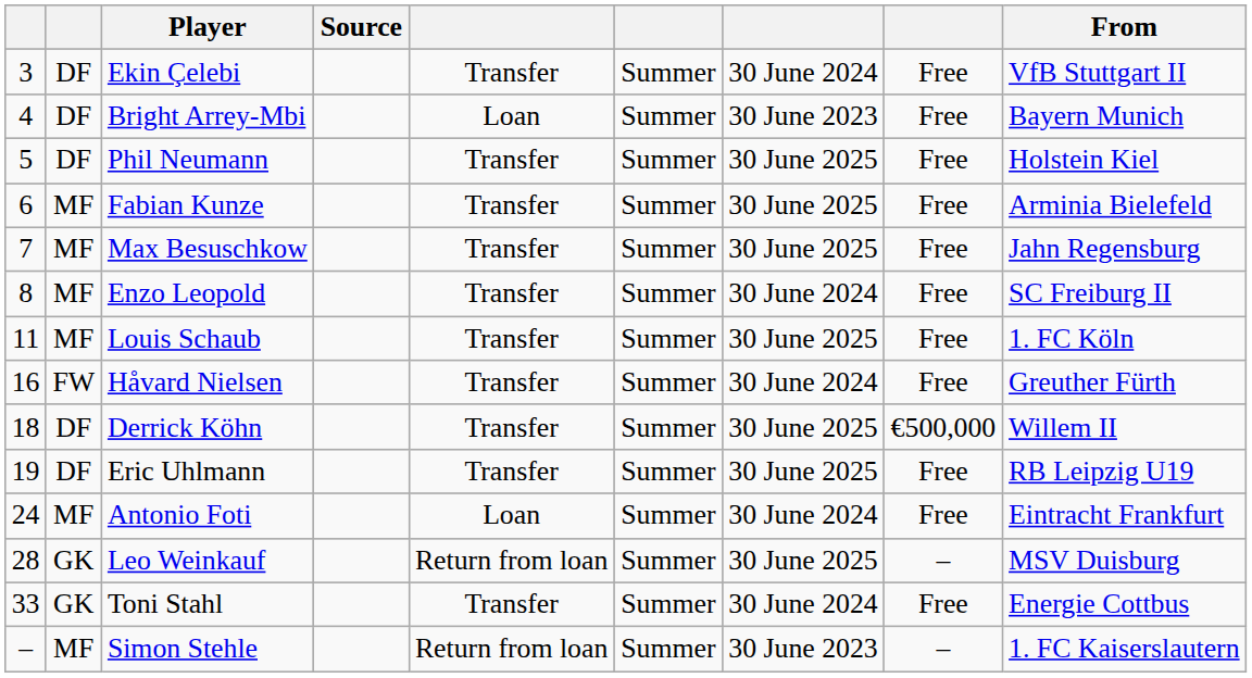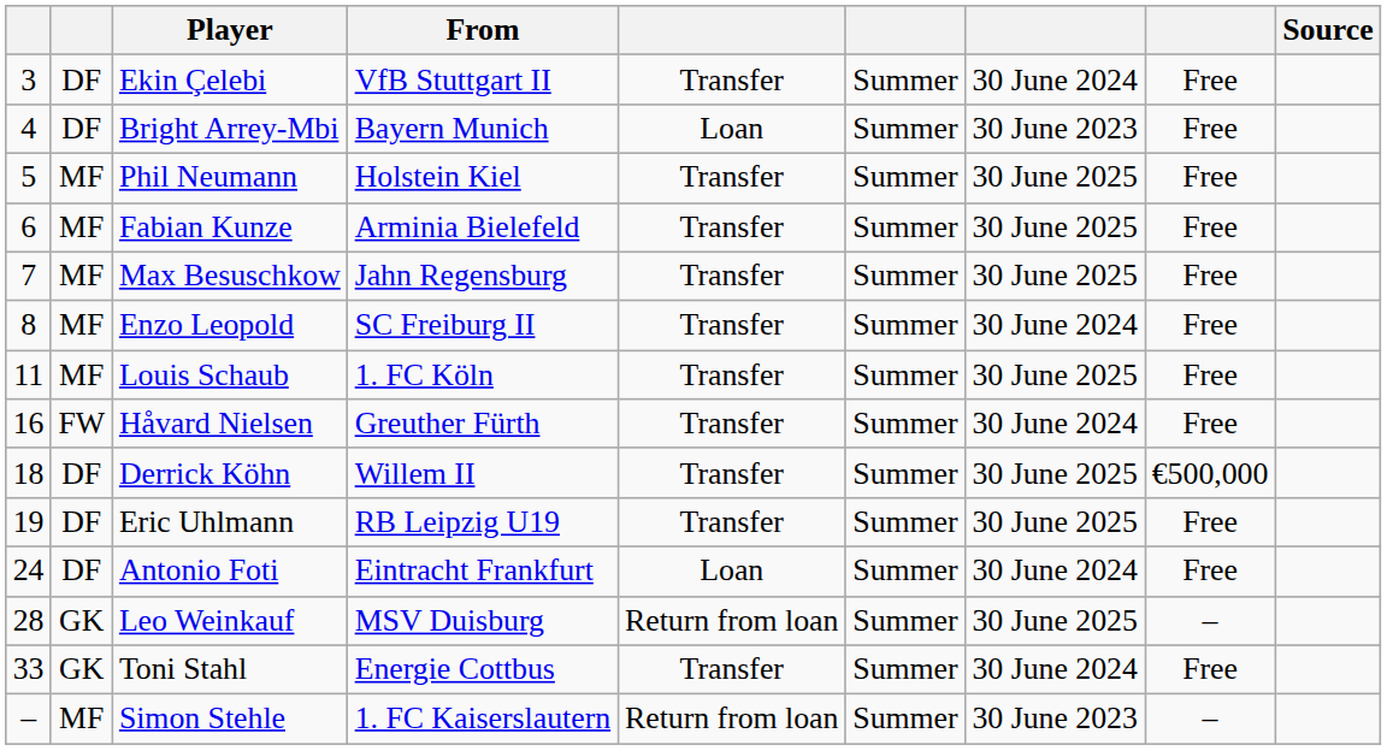 <table class="wikitable" style="text-align:center;">
 <tr>
 <th></th>
 <th></th>
 <th>Player</th>
-<th>Source</th>
+<th>From</th>
 <th></th>
 <th></th>
 <th></th>
 <th></th>
-<th>From</th>
+<th>Source</th>
 </tr>
 <tr>
 <td>3</td>
 <td>DF</td>
 <td align="left"> <a href='#'>Ekin Çelebi</a></td>
-<td></td>
+<td align="left"> <a href='#'>VfB Stuttgart II</a></td>
 <td>Transfer</td>
 <td>Summer</td>
 <td>30 June 2024</td>
 <td>Free</td>
-<td align="left"> <a href='#'>VfB Stuttgart II</a></td>
+<td></td>
 </tr>
 <tr>
 <td>4</td>
 <td>DF</td>
 <td align="left"> <a href='#'>Bright Arrey-Mbi</a></td>
-<td></td>
+<td align="left"> <a href='#'>Bayern Munich</a></td>
 <td>Loan</td>
 <td>Summer</td>
 <td>30 June 2023</td>
 <td>Free</td>
-<td align="left"> <a href='#'>Bayern Munich</a></td>
+<td></td>
 </tr>
 <tr>
 <td>5</td>
-<td>DF</td>
+<td>MF</td>
 <td align="left"> <a href='#'>Phil Neumann</a></td>
-<td></td>
+<td align="left"> <a href='#'>Holstein Kiel</a></td>
 <td>Transfer</td>
 <td>Summer</td>
 <td>30 June 2025</td>
 <td>Free</td>
-<td align="left"> <a href='#'>Holstein Kiel</a></td>
+<td></td>
 </tr>
 <tr>
 <td>6</td>
 <td>MF</td>
 <td align="left"> <a href='#'>Fabian Kunze</a></td>
-<td></td>
+<td align="left"> <a href='#'>Arminia Bielefeld</a></td>
 <td>Transfer</td>
 <td>Summer</td>
 <td>30 June 2025</td>
 <td>Free</td>
-<td align="left"> <a href='#'>Arminia Bielefeld</a></td>
+<td></td>
 </tr>
 <tr>
 <td>7</td>
 <td>MF</td>
 <td align="left"> <a href='#'>Max Besuschkow</a></td>
-<td></td>
+<td align="left"> <a href='#'>Jahn Regensburg</a></td>
 <td>Transfer</td>
 <td>Summer</td>
 <td>30 June 2025</td>
 <td>Free</td>
-<td align="left"> <a href='#'>Jahn Regensburg</a></td>
+<td></td>
 </tr>
 <tr>
 <td>8</td>
 <td>MF</td>
 <td align="left"> <a href='#'>Enzo Leopold</a></td>
-<td></td>
+<td align="left"> <a href='#'>SC Freiburg II</a></td>
 <td>Transfer</td>
 <td>Summer</td>
 <td>30 June 2024</td>
 <td>Free</td>
-<td align="left"> <a href='#'>SC Freiburg II</a></td>
+<td></td>
 </tr>
 <tr>
 <td>11</td>
 <td>MF</td>
 <td align="left"> <a href='#'>Louis Schaub</a></td>
-<td></td>
+<td align="left"> <a href='#'>1. FC Köln</a></td>
 <td>Transfer</td>
 <td>Summer</td>
 <td>30 June 2025</td>
 <td>Free</td>
-<td align="left"> <a href='#'>1. FC Köln</a></td>
+<td></td>
 </tr>
 <tr>
 <td>16</td>
 <td>FW</td>
 <td align="left"> <a href='#'>Håvard Nielsen</a></td>
-<td></td>
+<td align="left"> <a href='#'>Greuther Fürth</a></td>
 <td>Transfer</td>
 <td>Summer</td>
 <td>30 June 2024</td>
 <td>Free</td>
-<td align="left"> <a href='#'>Greuther Fürth</a></td>
+<td></td>
 </tr>
 <tr>
 <td>18</td>
 <td>DF</td>
 <td align="left"> <a href='#'>Derrick Köhn</a></td>
-<td></td>
+<td align="left"> <a href='#'>Willem II</a></td>
 <td>Transfer</td>
 <td>Summer</td>
 <td>30 June 2025</td>
 <td>€500,000</td>
-<td align="left"> <a href='#'>Willem II</a></td>
+<td></td>
 </tr>
 <tr>
 <td>19</td>
 <td>DF</td>
 <td align="left"> Eric Uhlmann</td>
-<td></td>
+<td align="left"> <a href='#'>RB Leipzig U19</a></td>
 <td>Transfer</td>
 <td>Summer</td>
 <td>30 June 2025</td>
 <td>Free</td>
-<td align="left"> <a href='#'>RB Leipzig U19</a></td>
+<td></td>
 </tr>
 <tr>
 <td>24</td>
-<td>MF</td>
+<td>DF</td>
 <td align="left"> <a href='#'>Antonio Foti</a></td>
-<td></td>
+<td align="left"> <a href='#'>Eintracht Frankfurt</a></td>
 <td>Loan</td>
 <td>Summer</td>
 <td>30 June 2024</td>
 <td>Free</td>
-<td align="left"> <a href='#'>Eintracht Frankfurt</a></td>
+<td></td>
 </tr>
 <tr>
 <td>28</td>
 <td>GK</td>
 <td align="left"> <a href='#'>Leo Weinkauf</a></td>
-<td></td>
+<td align="left"> <a href='#'>MSV Duisburg</a></td>
 <td>Return from loan</td>
 <td>Summer</td>
 <td>30 June 2025</td>
 <td>–</td>
-<td align="left"> <a href='#'>MSV Duisburg</a></td>
+<td></td>
 </tr>
 <tr>
 <td>33</td>
 <td>GK</td>
 <td align="left"> Toni Stahl</td>
-<td><br></td>
+<td align="left"> <a href='#'>Energie Cottbus</a></td>
 <td>Transfer</td>
 <td>Summer</td>
 <td>30 June 2024</td>
 <td>Free</td>
-<td align="left"> <a href='#'>Energie Cottbus</a></td>
+<td><br></td>
 </tr>
 <tr>
 <td>–</td>
 <td>MF</td>
 <td align="left"> <a href='#'>Simon Stehle</a></td>
-<td></td>
+<td align="left"> <a href='#'>1. FC Kaiserslautern</a></td>
 <td>Return from loan</td>
 <td>Summer</td>
 <td>30 June 2023</td>
 <td>–</td>
-<td align="left"> <a href='#'>1. FC Kaiserslautern</a></td>
+<td></td>
 </tr>
 </table>
